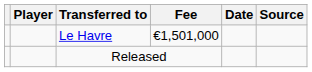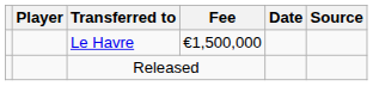 <table class="wikitable plainrowheaders sortable">
 <tr>
 <th></th>
 <th scope="col">Player</th>
 <th>Transferred to</th>
 <th style="width: 65px;">Fee</th>
 <th scope="col">Date</th>
 <th scope="col">Source</th>
 </tr>
 <tr>
 <td align="center"></td>
 <td></td>
 <td> <a href='#'>Le Havre</a></td>
-<td>€1,501,000</td>
+<td>€1,500,000</td>
 <td></td>
 <td></td>
 </tr>
 <tr>
 <td align=center></td>
 <td></td>
 <td colspan="2" style="text-align: center;">Released</td>
 <td></td>
 <td></td>
 </tr>
 </table>
